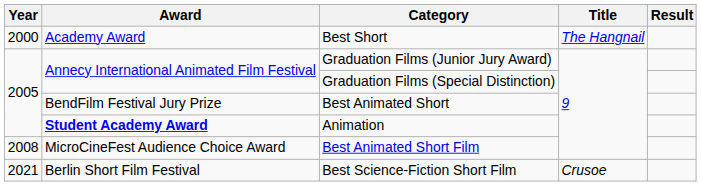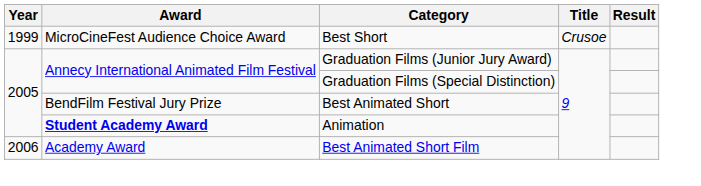 <table class="wikitable">
 <tr>
 <th>Year</th>
 <th>Award</th>
 <th>Category</th>
 <th>Title</th>
 <th>Result</th>
 </tr>
 <tr>
-<td>2000</td>
-<td><a href='#'>Academy Award</a></td>
+<td>1999</td>
+<td>MicroCineFest Audience Choice Award</td>
 <td>Best Short</td>
-<td><em><a href='#'>The Hangnail</a></em></td>
+<td><em>Crusoe</em></td>
 <td></td>
 </tr>
 <tr>
 <td rowspan=4>2005</td>
 <td rowspan=2><a href='#'>Annecy International Animated Film Festival</a></td>
 <td>Graduation Films (Junior Jury Award)</td>
 <td rowspan=5><em><a href='#'>9</a></em></td>
 <td></td>
 </tr>
 <tr>
 <td>Graduation Films (Special Distinction)</td>
 <td></td>
 </tr>
 <tr>
 <td>BendFilm Festival Jury Prize</td>
 <td>Best Animated Short</td>
 <td></td>
 </tr>
 <tr>
 <td><strong><a href='#'>Student Academy Award</a></strong></td>
 <td>Animation</td>
 <td></td>
 </tr>
 <tr>
-<td>2008</td>
-<td>MicroCineFest Audience Choice Award</td>
+<td>2006</td>
+<td><a href='#'>Academy Award</a></td>
 <td><a href='#'>Best Animated Short Film</a></td>
 <td></td>
 </tr>
-<tr>
-<td>2021</td>
-<td>Berlin Short Film Festival</td>
-<td>Best Science-Fiction Short Film</td>
-<td><em>Crusoe</em></td>
-<td></td>
-</tr>
 </table>
